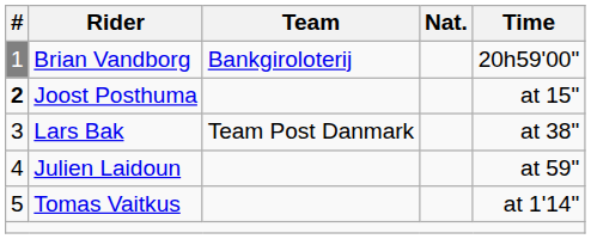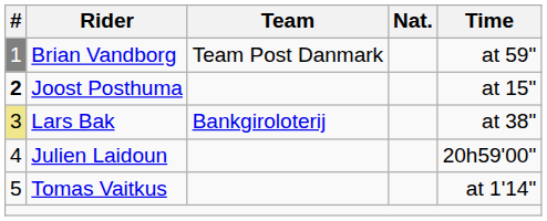 <table class=wikitable>
 <tr>
 <th align=right>#</th>
 <th>Rider</th>
 <th>Team</th>
 <th>Nat.</th>
 <th align=right>Time</th>
 </tr>
 <tr>
 <td align=right bgcolor=gray style="color:white">1</td>
 <td><a href='#'>Brian Vandborg</a></td>
-<td><a href='#'>Bankgiroloterij</a></td>
+<td>Team Post Danmark</td>
 <td></td>
-<td align=right>20h59'00"</td>
+<td align=right>at 59"</td>
 </tr>
 <tr>
 <td align=right><strong>2</strong></td>
 <td><a href='#'>Joost Posthuma</a></td>
 <td></td>
 <td></td>
 <td align=right>at 15"</td>
 </tr>
 <tr>
-<td align=right>3</td>
+<td align=right style="background: khaki;">3</td>
 <td><a href='#'>Lars Bak</a></td>
-<td>Team Post Danmark</td>
+<td><a href='#'>Bankgiroloterij</a></td>
 <td></td>
 <td align=right>at 38"</td>
 </tr>
 <tr>
 <td align=right>4</td>
 <td><a href='#'>Julien Laidoun</a></td>
 <td></td>
 <td></td>
-<td align=right>at 59"</td>
+<td align=right>20h59'00"</td>
 </tr>
 <tr>
 <td align=right>5</td>
 <td><a href='#'>Tomas Vaitkus</a></td>
 <td></td>
 <td></td>
 <td align=right>at 1'14"</td>
 </tr>
 <tr>
 <td align=right colspan=5></td>
 </tr>
 </table>
